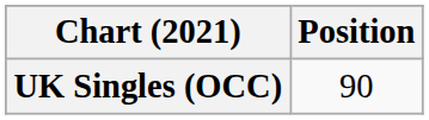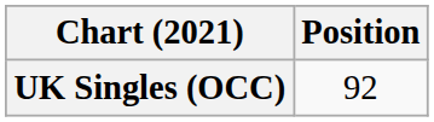 <table class="wikitable sortable plainrowheaders" style="text-align:center">
 <tr>
 <th scope="col">Chart (2021)</th>
 <th scope="col">Position</th>
 </tr>
 <tr>
 <th scope="row">UK Singles (OCC)</th>
-<td>90</td>
+<td>92</td>
 </tr>
 </table>
